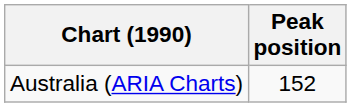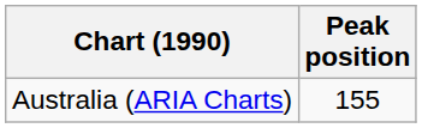 <table class="wikitable sortable">
 <tr>
 <th>Chart (1990)</th>
 <th>Peak<br>position</th>
 </tr>
 <tr>
 <td align="left">Australia (<a href='#'>ARIA Charts</a>)</td>
-<td style="text-align:center;">152</td>
+<td style="text-align:center;">155</td>
 </tr>
 </table>
